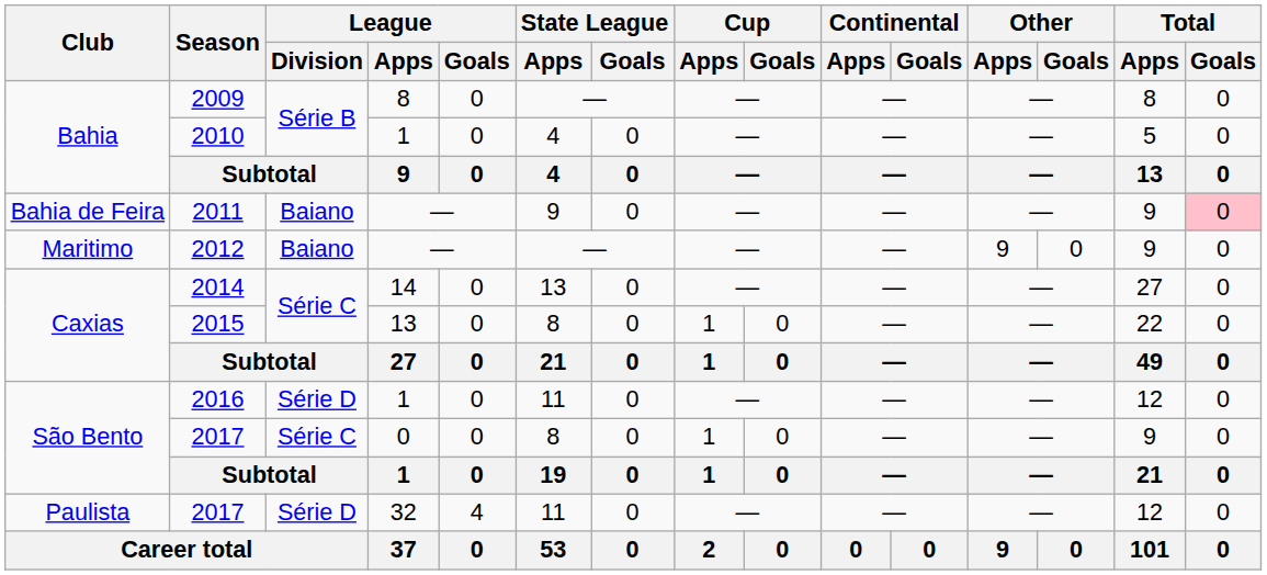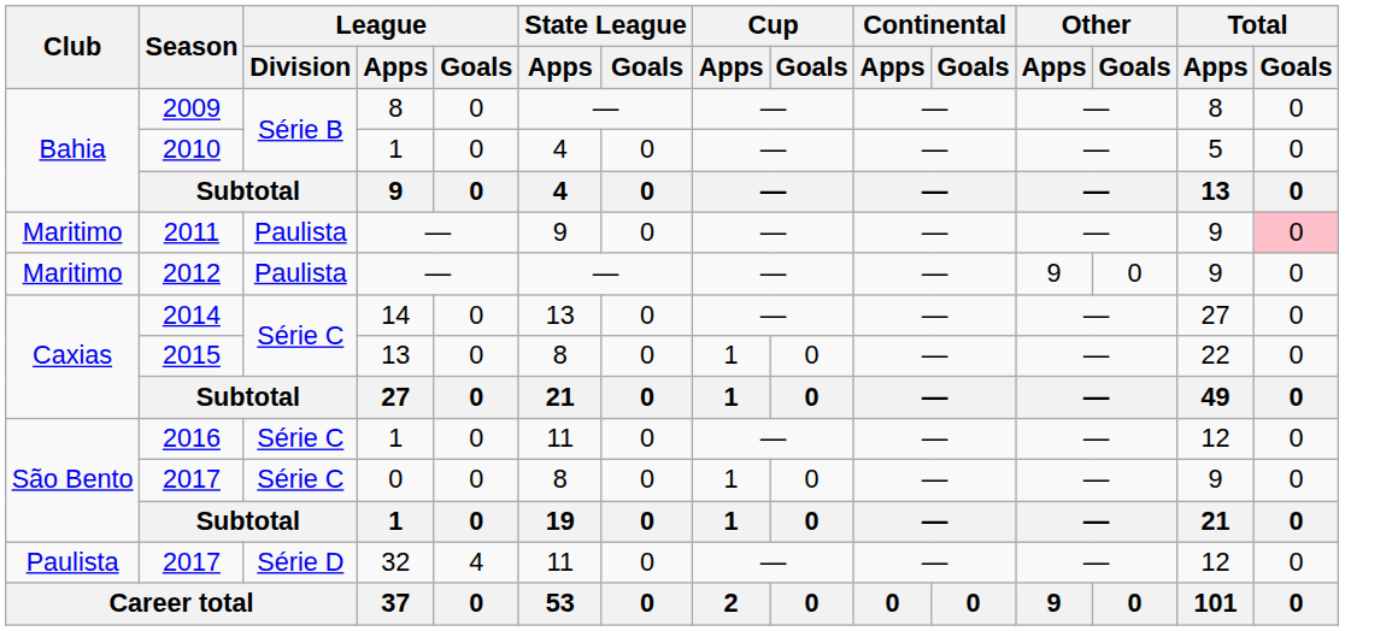 <table class="wikitable" style="text-align: center;">
 <tr>
 <th rowspan="2">Club</th>
 <th rowspan="2">Season</th>
 <th colspan="3">League</th>
 <th colspan="2">State League</th>
 <th colspan="2">Cup</th>
 <th colspan="2">Continental</th>
 <th colspan="2">Other</th>
 <th colspan="2">Total</th>
 </tr>
 <tr>
 <th>Division</th>
 <th>Apps</th>
 <th>Goals</th>
 <th>Apps</th>
 <th>Goals</th>
 <th>Apps</th>
 <th>Goals</th>
 <th>Apps</th>
 <th>Goals</th>
 <th>Apps</th>
 <th>Goals</th>
 <th>Apps</th>
 <th>Goals</th>
 </tr>
 <tr>
 <td rowspan=3 align="center"><a href='#'>Bahia</a></td>
 <td><a href='#'>2009</a></td>
 <td rowspan=2><a href='#'>Série B</a></td>
 <td>8</td>
 <td>0</td>
 <td colspan="2">—</td>
 <td colspan="2">—</td>
 <td colspan="2">—</td>
 <td colspan="2">—</td>
 <td>8</td>
 <td>0</td>
 </tr>
 <tr>
 <td><a href='#'>2010</a></td>
 <td>1</td>
 <td>0</td>
 <td>4</td>
 <td>0</td>
 <td colspan="2">—</td>
 <td colspan="2">—</td>
 <td colspan="2">—</td>
 <td>5</td>
 <td>0</td>
 </tr>
 <tr>
 <th colspan="2">Subtotal</th>
 <th>9</th>
 <th>0</th>
 <th>4</th>
 <th>0</th>
 <th colspan="2">—</th>
 <th colspan="2">—</th>
 <th colspan="2">—</th>
 <th>13</th>
 <th>0</th>
 </tr>
 <tr>
-<td align="center"><a href='#'>Bahia de Feira</a></td>
+<td rowspan=1 align="center"><a href='#'>Maritimo</a></td>
 <td><a href='#'>2011</a></td>
-<td><a href='#'>Baiano</a></td>
+<td><a href='#'>Paulista</a></td>
 <td colspan="2">—</td>
 <td>9</td>
 <td>0</td>
 <td colspan="2">—</td>
 <td colspan="2">—</td>
 <td colspan="2">—</td>
 <td>9</td>
 <td style="background: pink;">0</td>
 </tr>
 <tr>
 <td rowspan=1 align="center"><a href='#'>Maritimo</a></td>
 <td><a href='#'>2012</a></td>
-<td><a href='#'>Baiano</a></td>
+<td><a href='#'>Paulista</a></td>
 <td colspan="2">—</td>
 <td colspan="2">—</td>
 <td colspan="2">—</td>
 <td colspan="2">—</td>
 <td>9</td>
 <td>0</td>
 <td>9</td>
 <td>0</td>
 </tr>
 <tr>
 <td rowspan=3 align="center"><a href='#'>Caxias</a></td>
 <td><a href='#'>2014</a></td>
 <td rowspan=2><a href='#'>Série C</a></td>
 <td>14</td>
 <td>0</td>
 <td>13</td>
 <td>0</td>
 <td colspan="2">—</td>
 <td colspan="2">—</td>
 <td colspan="2">—</td>
 <td>27</td>
 <td>0</td>
 </tr>
 <tr>
 <td><a href='#'>2015</a></td>
 <td>13</td>
 <td>0</td>
 <td>8</td>
 <td>0</td>
 <td>1</td>
 <td>0</td>
 <td colspan="2">—</td>
 <td colspan="2">—</td>
 <td>22</td>
 <td>0</td>
 </tr>
 <tr>
 <th colspan="2">Subtotal</th>
 <th>27</th>
 <th>0</th>
 <th>21</th>
 <th>0</th>
 <th>1</th>
 <th>0</th>
 <th colspan="2">—</th>
 <th colspan="2">—</th>
 <th>49</th>
 <th>0</th>
 </tr>
 <tr>
 <td rowspan=3 align="center"><a href='#'>São Bento</a></td>
 <td><a href='#'>2016</a></td>
-<td><a href='#'>Série D</a></td>
+<td><a href='#'>Série C</a></td>
 <td>1</td>
 <td>0</td>
 <td>11</td>
 <td>0</td>
 <td colspan="2">—</td>
 <td colspan="2">—</td>
 <td colspan="2">—</td>
 <td>12</td>
 <td>0</td>
 </tr>
 <tr>
 <td><a href='#'>2017</a></td>
 <td><a href='#'>Série C</a></td>
 <td>0</td>
 <td>0</td>
 <td>8</td>
 <td>0</td>
 <td>1</td>
 <td>0</td>
 <td colspan="2">—</td>
 <td colspan="2">—</td>
 <td>9</td>
 <td>0</td>
 </tr>
 <tr>
 <th colspan="2">Subtotal</th>
 <th>1</th>
 <th>0</th>
 <th>19</th>
 <th>0</th>
 <th>1</th>
 <th>0</th>
 <th colspan="2">—</th>
 <th colspan="2">—</th>
 <th>21</th>
 <th>0</th>
 </tr>
 <tr>
 <td align="center"><a href='#'>Paulista</a></td>
 <td><a href='#'>2017</a></td>
 <td><a href='#'>Série D</a></td>
 <td>32</td>
 <td>4</td>
 <td>11</td>
 <td>0</td>
 <td colspan="2">—</td>
 <td colspan="2">—</td>
 <td colspan="2">—</td>
 <td>12</td>
 <td>0</td>
 </tr>
 <tr>
 <th colspan="3"><strong>Career total</strong></th>
 <th>37</th>
 <th>0</th>
 <th>53</th>
 <th>0</th>
 <th>2</th>
 <th>0</th>
 <th>0</th>
 <th>0</th>
 <th>9</th>
 <th>0</th>
 <th>101</th>
 <th>0</th>
 </tr>
 </table>
